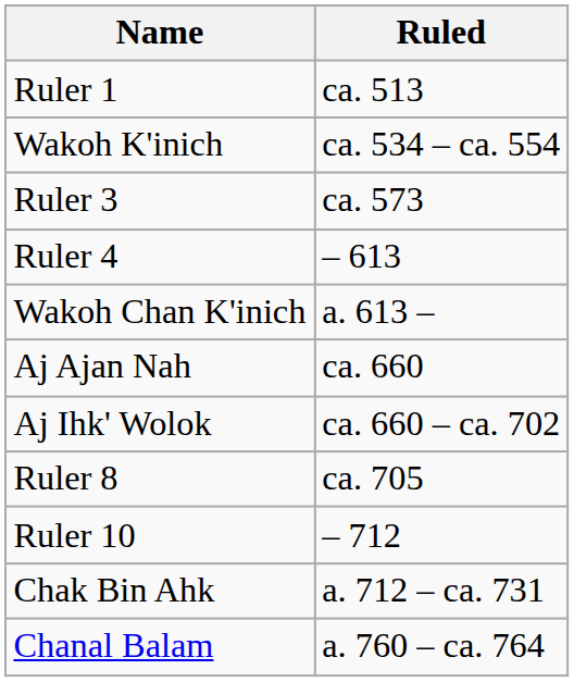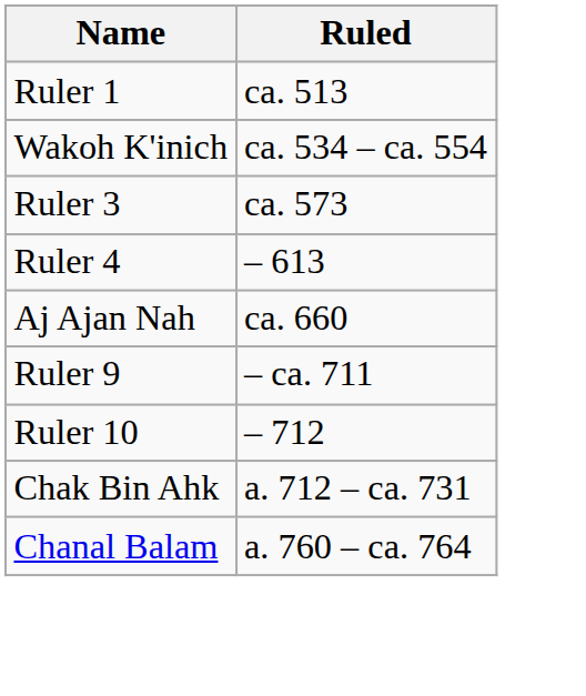 <table class="wikitable" border="1">
 <tr>
 <th><strong>Name</strong></th>
 <th><strong>Ruled</strong></th>
 </tr>
 <tr>
 <td>Ruler 1</td>
 <td>ca. 513</td>
 </tr>
 <tr>
 <td>Wakoh K'inich</td>
 <td>ca. 534 – ca. 554</td>
 </tr>
 <tr>
 <td>Ruler 3</td>
 <td>ca. 573</td>
 </tr>
 <tr>
 <td>Ruler 4</td>
 <td>– 613</td>
 </tr>
 <tr>
-<td>Wakoh Chan K'inich</td>
-<td>a. 613 –</td>
-</tr>
-<tr>
 <td>Aj Ajan Nah</td>
 <td>ca. 660</td>
 </tr>
 <tr>
-<td>Aj Ihk' Wolok</td>
-<td>ca. 660 – ca. 702</td>
-</tr>
-<tr>
-<td>Ruler 8</td>
-<td>ca. 705</td>
+<td>Ruler 9</td>
+<td>– ca. 711</td>
 </tr>
 <tr>
 <td>Ruler 10</td>
 <td>– 712</td>
 </tr>
 <tr>
 <td>Chak Bin Ahk</td>
 <td>a. 712 – ca. 731</td>
 </tr>
 <tr>
 <td><a href='#'>Chanal Balam</a></td>
 <td>a. 760 – ca. 764</td>
 </tr>
 </table>
